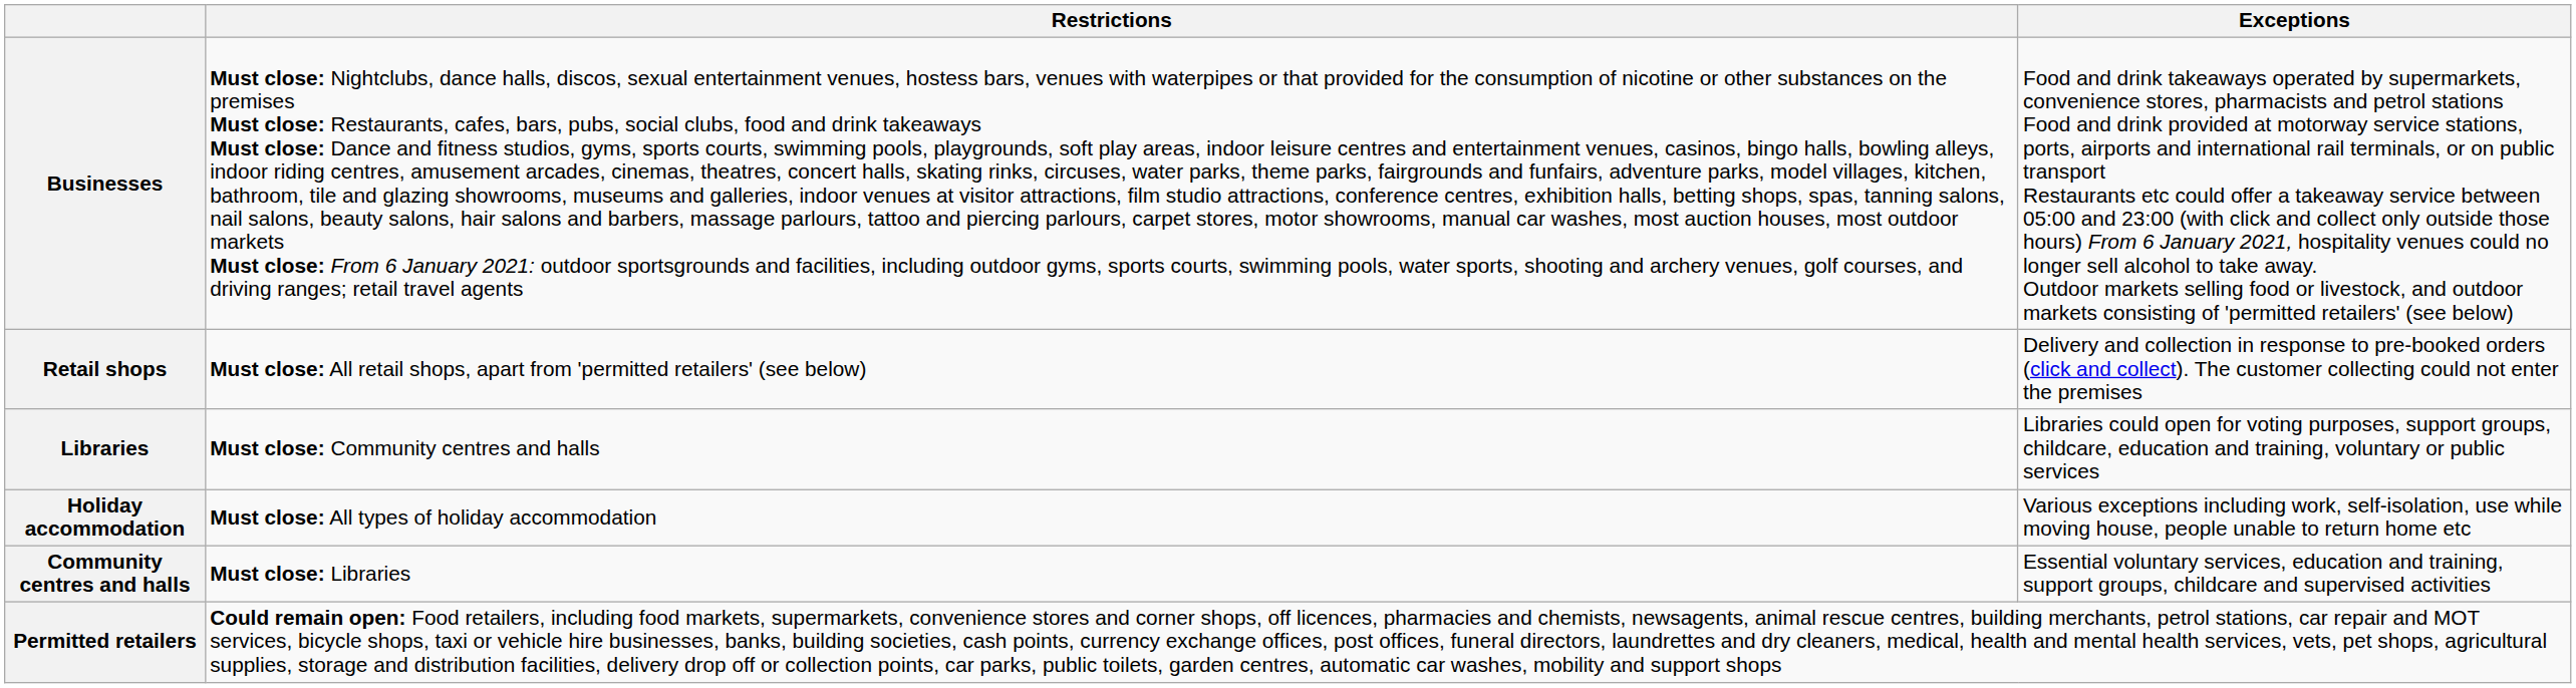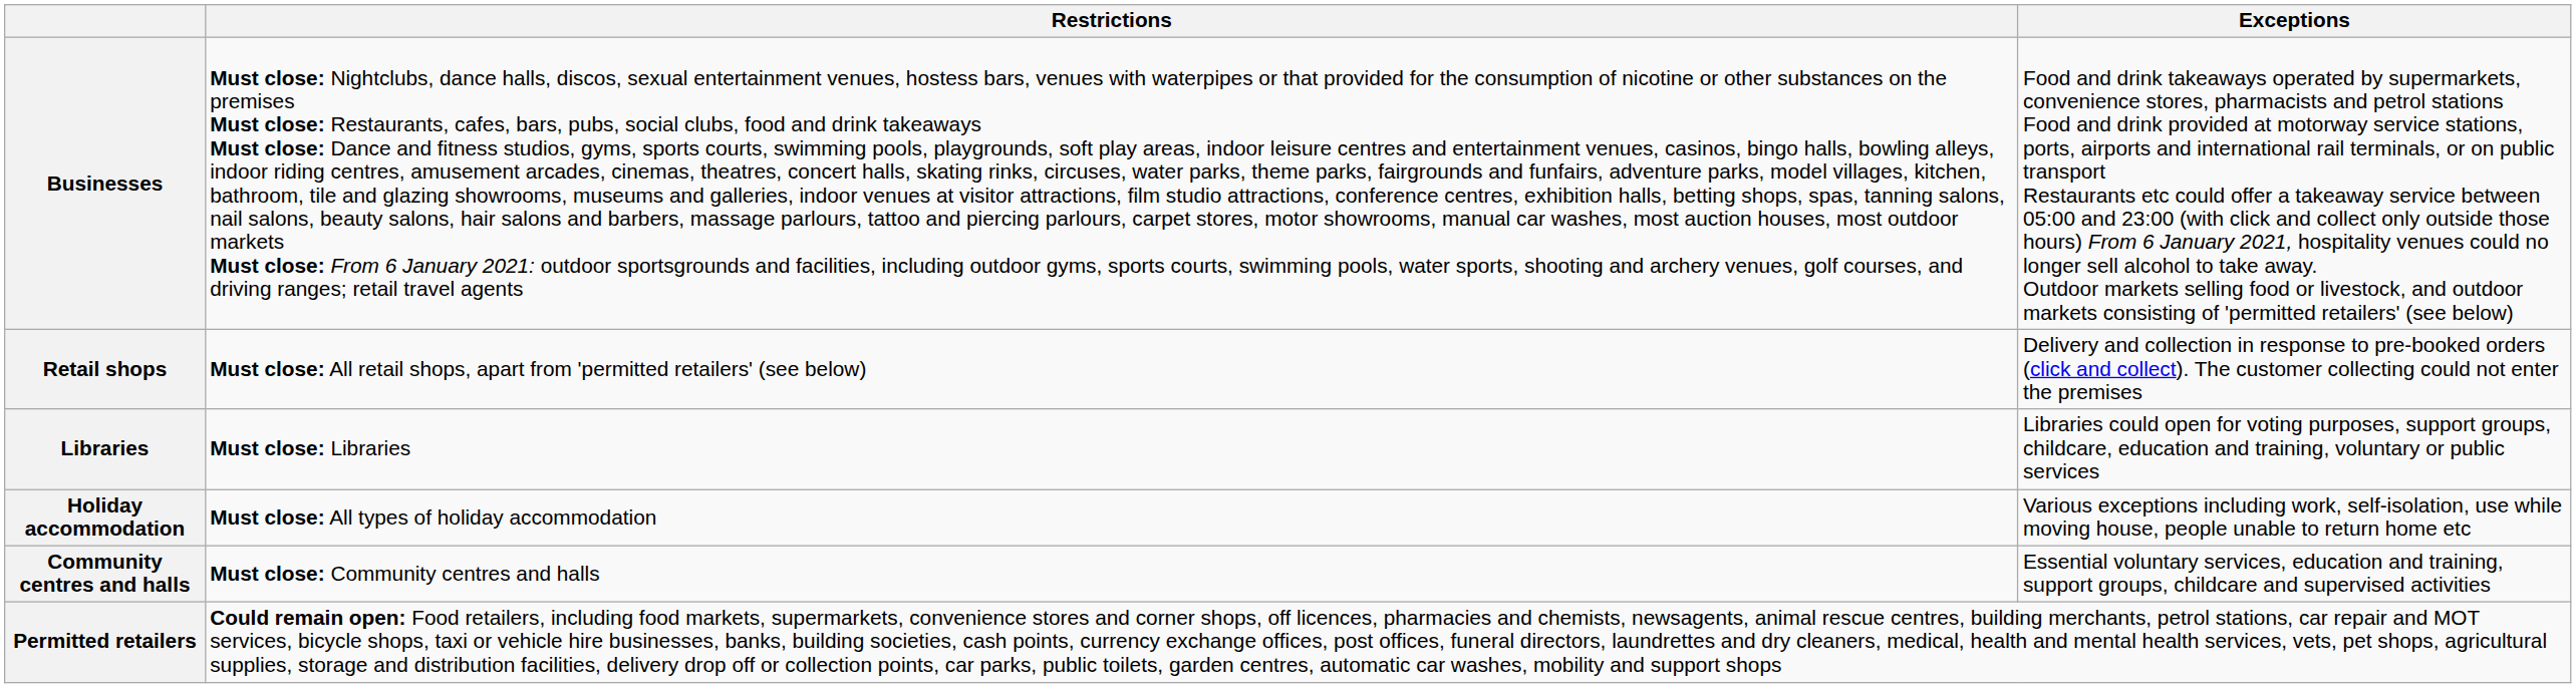 <table class="wikitable">
 <tr>
 <th></th>
 <th>Restrictions</th>
 <th>Exceptions</th>
 </tr>
 <tr>
 <th>Businesses</th>
 <td><strong>Must close:</strong> Nightclubs, dance halls, discos, sexual entertainment venues, hostess bars, venues with waterpipes or that provided for the consumption of nicotine or other substances on the premises<br><strong>Must close:</strong> Restaurants, cafes, bars, pubs, social clubs, food and drink takeaways<br><strong>Must close:</strong> Dance and fitness studios, gyms, sports courts, swimming pools, playgrounds, soft play areas, indoor leisure centres and entertainment venues, casinos, bingo halls, bowling alleys, indoor riding centres, amusement arcades, cinemas, theatres, concert halls, skating rinks, circuses, water parks, theme parks, fairgrounds and funfairs, adventure parks, model villages, kitchen, bathroom, tile and glazing showrooms, museums and galleries, indoor venues at visitor attractions, film studio attractions, conference centres, exhibition halls, betting shops, spas, tanning salons, nail salons, beauty salons, hair salons and barbers, massage parlours, tattoo and piercing parlours, carpet stores, motor showrooms, manual car washes, most auction houses, most outdoor markets<br><strong>Must close:</strong> <em>From 6 January 2021:</em> outdoor sportsgrounds and facilities, including outdoor gyms, sports courts, swimming pools, water sports, shooting and archery venues, golf courses, and driving ranges; retail travel agents</td>
 <td><br>Food and drink takeaways operated by supermarkets, convenience stores, pharmacists and petrol stations<br>Food and drink provided at motorway service stations, ports, airports and international rail terminals, or on public transport<br>Restaurants etc could offer a takeaway service between 05:00 and 23:00 (with click and collect only outside those hours) <em>From 6 January 2021,</em> hospitality venues could no longer sell alcohol to take away.<br>Outdoor markets selling food or livestock, and outdoor markets consisting of 'permitted retailers' (see below)</td>
 </tr>
 <tr>
 <th>Retail shops</th>
 <td><strong>Must close:</strong> All retail shops, apart from 'permitted retailers' (see below)</td>
 <td>Delivery and collection in response to pre-booked orders (<a href='#'>click and collect</a>). The customer collecting could not enter the premises</td>
 </tr>
 <tr>
 <th>Libraries</th>
-<td><strong>Must close:</strong> Community centres and halls</td>
+<td><strong>Must close:</strong> Libraries</td>
 <td>Libraries could open for voting purposes, support groups, childcare, education and training, voluntary or public services</td>
 </tr>
 <tr>
 <th>Holiday accommodation</th>
 <td><strong>Must close:</strong> All types of holiday accommodation</td>
 <td>Various exceptions including work, self-isolation, use while moving house, people unable to return home etc</td>
 </tr>
 <tr>
 <th>Community centres and halls</th>
-<td><strong>Must close:</strong> Libraries</td>
+<td><strong>Must close:</strong> Community centres and halls</td>
 <td>Essential voluntary services, education and training, support groups, childcare and supervised activities</td>
 </tr>
 <tr>
 <th>Permitted retailers</th>
 <td colspan="2"><strong>Could remain open:</strong> Food retailers, including food markets, supermarkets, convenience stores and corner shops, off licences, pharmacies and chemists, newsagents, animal rescue centres, building merchants, petrol stations, car repair and MOT services, bicycle shops, taxi or vehicle hire businesses, banks, building societies, cash points, currency exchange offices, post offices, funeral directors, laundrettes and dry cleaners, medical, health and mental health services, vets, pet shops, agricultural supplies, storage and distribution facilities, delivery drop off or collection points, car parks, public toilets, garden centres, automatic car washes, mobility and support shops</td>
 </tr>
 </table>
